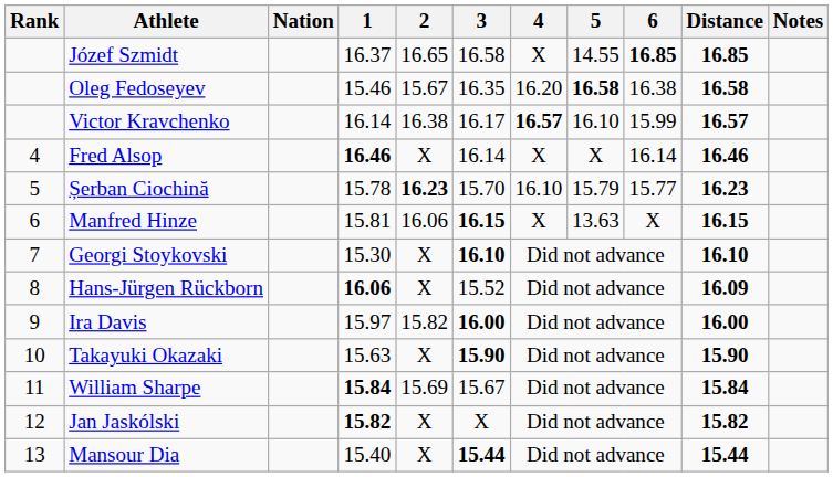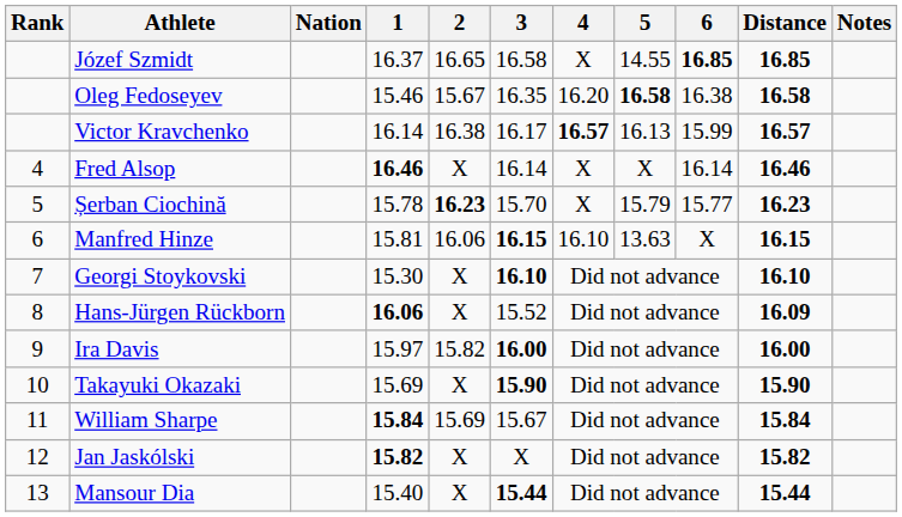 <table class="wikitable sortable" style="text-align:center">
 <tr>
 <th>Rank</th>
 <th>Athlete</th>
 <th>Nation</th>
 <th>1</th>
 <th>2</th>
 <th>3</th>
 <th>4</th>
 <th>5</th>
 <th>6</th>
 <th>Distance</th>
 <th>Notes</th>
 </tr>
 <tr>
 <td></td>
 <td align=left><a href='#'>Józef Szmidt</a></td>
 <td align=left></td>
 <td>16.37</td>
 <td>16.65</td>
 <td>16.58</td>
 <td data-sort-value=1.00>X</td>
 <td>14.55</td>
 <td><strong>16.85</strong> </td>
 <td><strong>16.85</strong></td>
 <td></td>
 </tr>
 <tr>
 <td></td>
 <td align=left><a href='#'>Oleg Fedoseyev</a></td>
 <td align=left></td>
 <td>15.46</td>
 <td>15.67</td>
 <td>16.35</td>
 <td>16.20</td>
 <td><strong>16.58</strong></td>
 <td>16.38</td>
 <td><strong>16.58</strong></td>
 <td></td>
 </tr>
 <tr>
 <td></td>
 <td align=left><a href='#'>Victor Kravchenko</a></td>
 <td align=left></td>
 <td>16.14</td>
 <td>16.38</td>
 <td>16.17</td>
 <td><strong>16.57</strong></td>
-<td>16.10</td>
+<td>16.13</td>
 <td>15.99</td>
 <td><strong>16.57</strong></td>
 <td></td>
 </tr>
 <tr>
 <td>4</td>
 <td align=left><a href='#'>Fred Alsop</a></td>
 <td align=left></td>
 <td><strong>16.46</strong></td>
 <td data-sort-value=1.00>X</td>
 <td>16.14</td>
 <td data-sort-value=1.00>X</td>
 <td data-sort-value=1.00>X</td>
 <td>16.14</td>
 <td><strong>16.46</strong></td>
 <td></td>
 </tr>
 <tr>
 <td>5</td>
 <td align=left><a href='#'>Șerban Ciochină</a></td>
 <td align=left></td>
 <td>15.78</td>
 <td><strong>16.23</strong></td>
 <td>15.70</td>
-<td>16.10</td>
+<td data-sort-value=1.00>X</td>
 <td>15.79</td>
 <td>15.77</td>
 <td><strong>16.23</strong></td>
 <td></td>
 </tr>
 <tr>
 <td>6</td>
 <td align=left><a href='#'>Manfred Hinze</a></td>
 <td align=left></td>
 <td>15.81</td>
 <td>16.06</td>
 <td><strong>16.15</strong></td>
-<td data-sort-value=1.00>X</td>
+<td>16.10</td>
 <td>13.63</td>
 <td data-sort-value=1.00>X</td>
 <td><strong>16.15</strong></td>
 <td></td>
 </tr>
 <tr>
 <td>7</td>
 <td align=left><a href='#'>Georgi Stoykovski</a></td>
 <td align=left></td>
 <td>15.30</td>
 <td data-sort-value=1.00>X</td>
 <td><strong>16.10</strong></td>
 <td colspan=3 data-sort-value=0.00>Did not advance</td>
 <td><strong>16.10</strong></td>
 <td></td>
 </tr>
 <tr>
 <td>8</td>
 <td align=left><a href='#'>Hans-Jürgen Rückborn</a></td>
 <td align=left></td>
 <td><strong>16.06</strong></td>
 <td data-sort-value=1.00>X</td>
 <td>15.52</td>
 <td colspan=3 data-sort-value=0.00>Did not advance</td>
 <td><strong>16.09</strong></td>
 <td></td>
 </tr>
 <tr>
 <td>9</td>
 <td align=left><a href='#'>Ira Davis</a></td>
 <td align=left></td>
 <td>15.97</td>
 <td>15.82</td>
 <td><strong>16.00</strong></td>
 <td colspan=3 data-sort-value=0.00>Did not advance</td>
 <td><strong>16.00</strong></td>
 <td></td>
 </tr>
 <tr>
 <td>10</td>
 <td align=left><a href='#'>Takayuki Okazaki</a></td>
 <td align=left></td>
-<td>15.63</td>
+<td>15.69</td>
 <td data-sort-value=1.00>X</td>
 <td><strong>15.90</strong></td>
 <td colspan=3 data-sort-value=0.00>Did not advance</td>
 <td><strong>15.90</strong></td>
 <td></td>
 </tr>
 <tr>
 <td>11</td>
 <td align=left><a href='#'>William Sharpe</a></td>
 <td align=left></td>
 <td><strong>15.84</strong></td>
 <td>15.69</td>
 <td>15.67</td>
 <td colspan=3 data-sort-value=0.00>Did not advance</td>
 <td><strong>15.84</strong></td>
 <td></td>
 </tr>
 <tr>
 <td>12</td>
 <td align=left><a href='#'>Jan Jaskólski</a></td>
 <td align=left></td>
 <td><strong>15.82</strong></td>
 <td data-sort-value=1.00>X</td>
 <td data-sort-value=1.00>X</td>
 <td colspan=3 data-sort-value=0.00>Did not advance</td>
 <td><strong>15.82</strong></td>
 <td></td>
 </tr>
 <tr>
 <td>13</td>
 <td align=left><a href='#'>Mansour Dia</a></td>
 <td align=left></td>
 <td>15.40</td>
 <td data-sort-value=1.00>X</td>
 <td><strong>15.44</strong></td>
 <td colspan=3 data-sort-value=0.00>Did not advance</td>
 <td><strong>15.44</strong></td>
 <td></td>
 </tr>
 </table>
